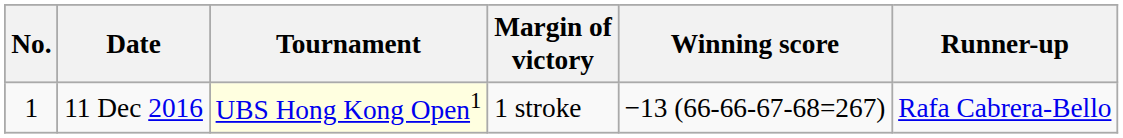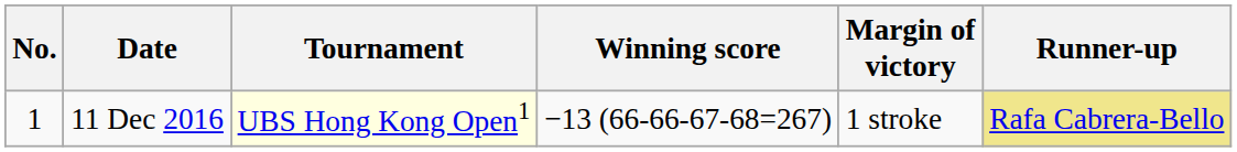 <table class="wikitable" style="font-size:95%;">
 <tr>
 <th>No.</th>
 <th>Date</th>
 <th>Tournament</th>
+<th>Winning score</th>
 <th>Margin of<br>victory</th>
-<th>Winning score</th>
 <th>Runner-up</th>
 </tr>
 <tr>
 <td align=center>1</td>
 <td align=right>11 Dec <a href='#'>2016</a></td>
 <td style="background: lightyellow;"><a href='#'>UBS Hong Kong Open</a><sup>1</sup></td>
+<td>−13 (66-66-67-68=267)</td>
 <td>1 stroke</td>
-<td>−13 (66-66-67-68=267)</td>
-<td> <a href='#'>Rafa Cabrera-Bello</a></td>
+<td style="background: khaki;"> <a href='#'>Rafa Cabrera-Bello</a></td>
 </tr>
 </table>
